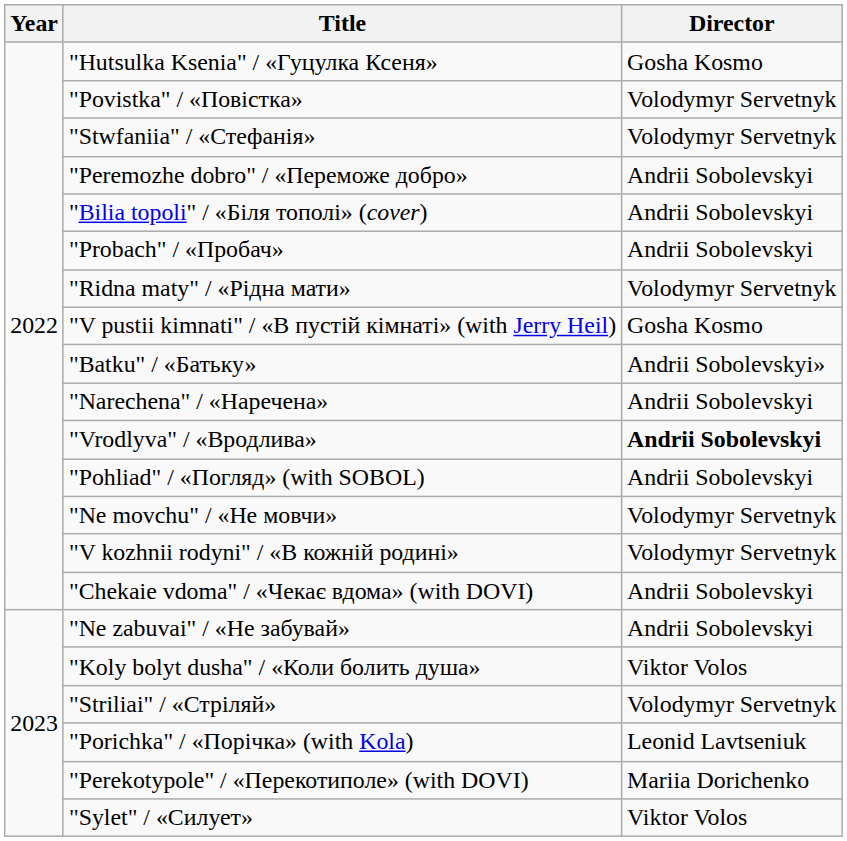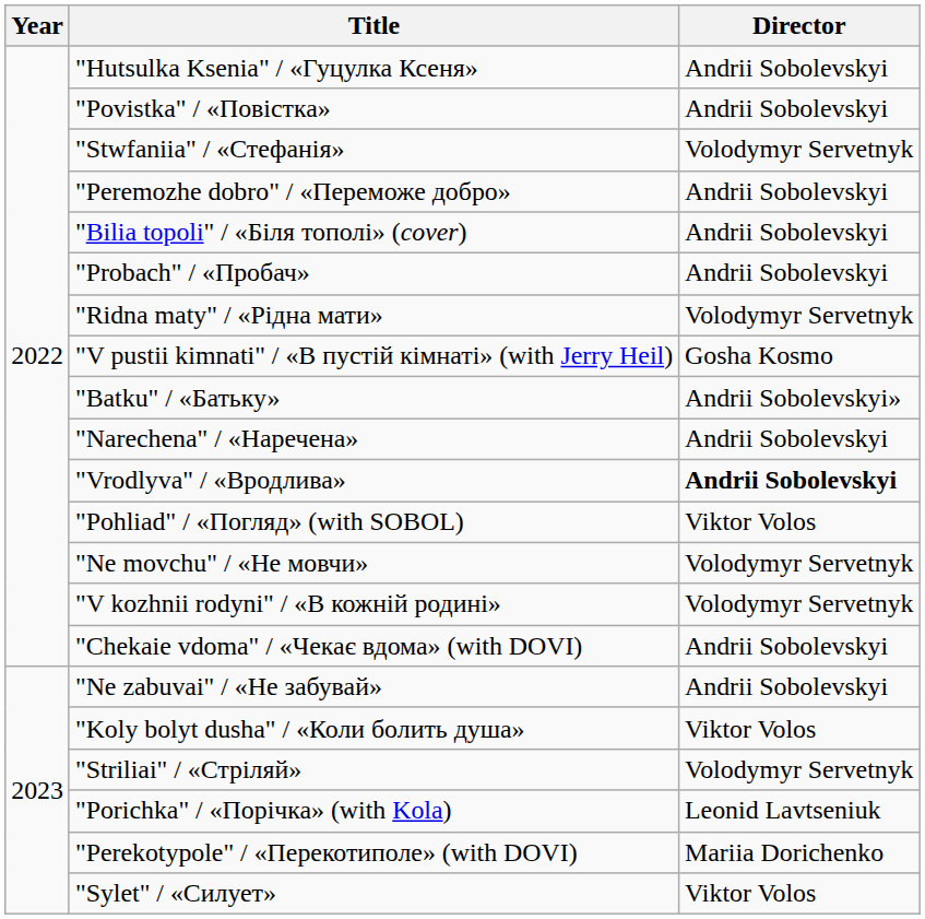 <table class="wikitable">
 <tr>
 <th>Year</th>
 <th>Title</th>
 <th>Director</th>
 </tr>
 <tr>
 <td rowspan="15">2022</td>
 <td>"Hutsulka Ksenia" / «Гуцулка Ксеня»</td>
-<td>Gosha Kosmo</td>
+<td>Andrii Sobolevskyi</td>
 </tr>
 <tr>
 <td>"Povistka" / «Повістка»</td>
-<td>Volodymyr Servetnyk</td>
+<td>Andrii Sobolevskyi</td>
 </tr>
 <tr>
 <td>"Stwfaniia" / «Стефанія»</td>
 <td>Volodymyr Servetnyk</td>
 </tr>
 <tr>
 <td>"Peremozhe dobro" / «Переможе добро»</td>
 <td>Andrii Sobolevskyi</td>
 </tr>
 <tr>
 <td>"<a href='#'>Bilia topoli</a>" / «Біля тополі» (<em>cover</em>)</td>
 <td>Andrii Sobolevskyi</td>
 </tr>
 <tr>
 <td>"Probach" / «Пробач»</td>
 <td>Andrii Sobolevskyi</td>
 </tr>
 <tr>
 <td>"Ridna maty" / «Рідна мати»</td>
 <td>Volodymyr Servetnyk</td>
 </tr>
 <tr>
 <td>"V pustii kimnati" / «В пустій кімнаті» (with <a href='#'>Jerry Heil</a>)</td>
 <td>Gosha Kosmo</td>
 </tr>
 <tr>
 <td>"Batku" / «Батьку»</td>
 <td>Andrii Sobolevskyi»</td>
 </tr>
 <tr>
 <td>"Narechena" / «Наречена»</td>
 <td>Andrii Sobolevskyi</td>
 </tr>
 <tr>
 <td>"Vrodlyva" / «Вродлива»</td>
 <td><strong>Andrii Sobolevskyi</strong></td>
 </tr>
 <tr>
 <td>"Pohliad" / «Погляд» (with SOBOL)</td>
-<td>Andrii Sobolevskyi</td>
+<td>Viktor Volos</td>
 </tr>
 <tr>
 <td>"Ne movchu" / «Не мовчи»</td>
 <td>Volodymyr Servetnyk</td>
 </tr>
 <tr>
 <td>"V kozhnii rodyni" / «В кожній родині»</td>
 <td>Volodymyr Servetnyk</td>
 </tr>
 <tr>
 <td>"Chekaie vdoma" / «Чекає вдома» (with DOVI)</td>
 <td>Andrii Sobolevskyi</td>
 </tr>
 <tr>
 <td rowspan="8">2023</td>
 <td>"Ne zabuvai" / «Не забувай»</td>
 <td>Andrii Sobolevskyi</td>
 </tr>
 <tr>
 <td>"Koly bolyt dusha" / «Коли болить душа»</td>
 <td>Viktor Volos</td>
 </tr>
 <tr>
 <td>"Striliai" / «Стріляй»</td>
 <td>Volodymyr Servetnyk</td>
 </tr>
 <tr>
 <td>"Porichka" / «Порічка» (with <a href='#'>Kola</a>)</td>
 <td>Leonid Lavtseniuk</td>
 </tr>
 <tr>
 <td>"Perekotypole" / «Перекотиполе» (with DOVI)</td>
 <td>Mariia Dorichenko</td>
 </tr>
 <tr>
 <td>"Sylet" / «Силует»</td>
 <td>Viktor Volos</td>
 </tr>
 </table>
